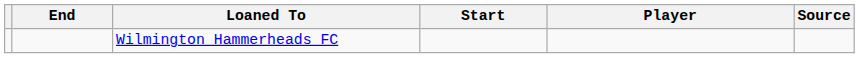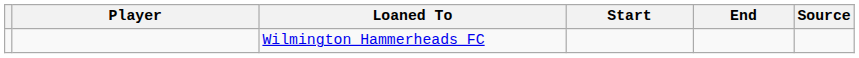 <table class="wikitable plainrowheaders sortable" style="font-size:95%">
 <tr>
 <th></th>
-<th scope="col" style="width:78px;"><strong>End</strong></th>
+<th scope="col" style="width:200px;"><strong>Player</strong></th>
 <th scope="col" style="width:250px;"><strong>Loaned To</strong></th>
 <th scope="col" style="width:100px;"><strong>Start</strong></th>
-<th scope="col" style="width:200px;"><strong>Player</strong></th>
+<th scope="col" style="width:78px;"><strong>End</strong></th>
 <th><strong>Source</strong></th>
 </tr>
 <tr>
 <td align=center></td>
-<td align=center></td>
+<td></td>
 <td> <a href='#'>Wilmington Hammerheads FC</a></td>
 <td align=center></td>
-<td></td>
+<td align=center></td>
 <td align=center></td>
 </tr>
 </table>
